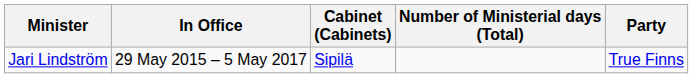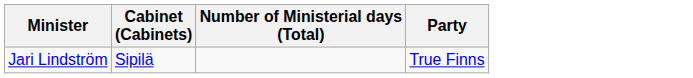 <table class="wikitable">
 <tr>
 <th>Minister</th>
-<th>In Office</th>
 <th>Cabinet<br>(Cabinets)</th>
 <th>Number of Ministerial days <br>(Total)</th>
 <th>Party</th>
 </tr>
 <tr>
 <td><a href='#'>Jari Lindström</a></td>
-<td>29 May 2015 – 5 May 2017</td>
 <td><a href='#'>Sipilä</a></td>
 <td></td>
 <td><a href='#'>True Finns</a></td>
 </tr>
 </table>
